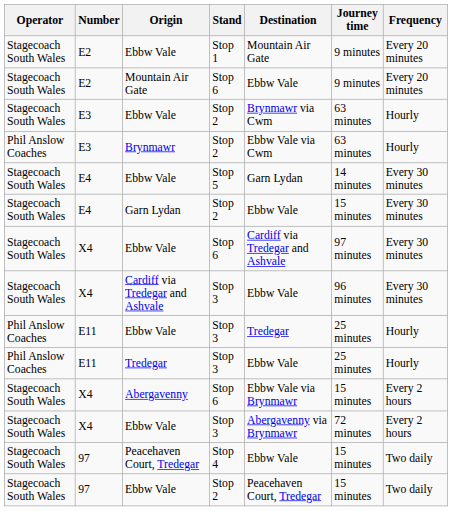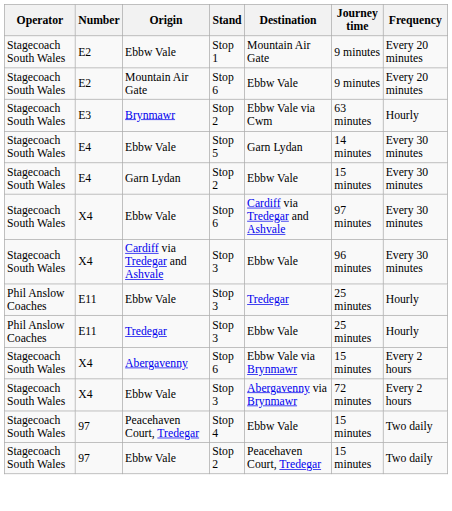 <table class="wikitable">
 <tr>
 <th>Operator</th>
 <th>Number</th>
 <th>Origin</th>
 <th>Stand</th>
 <th>Destination</th>
 <th>Journey time</th>
 <th>Frequency</th>
 </tr>
 <tr>
 <td>Stagecoach South Wales</td>
 <td>E2</td>
 <td>Ebbw Vale</td>
 <td>Stop 1</td>
 <td>Mountain Air Gate</td>
 <td>9 minutes</td>
 <td>Every 20 minutes</td>
 </tr>
 <tr>
 <td>Stagecoach South Wales</td>
 <td>E2</td>
 <td>Mountain Air Gate</td>
 <td>Stop 6</td>
 <td>Ebbw Vale</td>
 <td>9 minutes</td>
 <td>Every 20 minutes</td>
 </tr>
 <tr>
 <td>Stagecoach South Wales</td>
-<td>E3</td>
-<td>Ebbw Vale</td>
-<td>Stop 2</td>
-<td><a href='#'>Brynmawr</a> via Cwm</td>
-<td>63 minutes</td>
-<td>Hourly</td>
-</tr>
-<tr>
-<td>Phil Anslow Coaches</td>
 <td>E3</td>
 <td><a href='#'>Brynmawr</a></td>
 <td>Stop 2</td>
 <td>Ebbw Vale via Cwm</td>
 <td>63 minutes</td>
 <td>Hourly</td>
 </tr>
 <tr>
 <td>Stagecoach South Wales</td>
 <td>E4</td>
 <td>Ebbw Vale</td>
 <td>Stop 5</td>
 <td>Garn Lydan</td>
 <td>14 minutes</td>
 <td>Every 30 minutes</td>
 </tr>
 <tr>
 <td>Stagecoach South Wales</td>
 <td>E4</td>
 <td>Garn Lydan</td>
 <td>Stop 2</td>
 <td>Ebbw Vale</td>
 <td>15 minutes</td>
 <td>Every 30 minutes</td>
 </tr>
 <tr>
 <td>Stagecoach South Wales</td>
 <td>X4</td>
 <td>Ebbw Vale</td>
 <td>Stop 6</td>
 <td><a href='#'>Cardiff</a> via <a href='#'>Tredegar</a> and <a href='#'>Ashvale</a></td>
 <td>97 minutes</td>
 <td>Every 30 minutes</td>
 </tr>
 <tr>
 <td>Stagecoach South Wales</td>
 <td>X4</td>
 <td><a href='#'>Cardiff</a> via <a href='#'>Tredegar</a> and <a href='#'>Ashvale</a></td>
 <td>Stop 3</td>
 <td>Ebbw Vale</td>
 <td>96 minutes</td>
 <td>Every 30 minutes</td>
 </tr>
 <tr>
 <td>Phil Anslow Coaches</td>
 <td>E11</td>
 <td>Ebbw Vale</td>
 <td>Stop 3</td>
 <td><a href='#'>Tredegar</a></td>
 <td>25 minutes</td>
 <td>Hourly</td>
 </tr>
 <tr>
 <td>Phil Anslow Coaches</td>
 <td>E11</td>
 <td><a href='#'>Tredegar</a></td>
 <td>Stop 3</td>
 <td>Ebbw Vale</td>
 <td>25 minutes</td>
 <td>Hourly</td>
 </tr>
 <tr>
 <td>Stagecoach South Wales</td>
 <td>X4</td>
 <td><a href='#'>Abergavenny</a></td>
 <td>Stop 6</td>
 <td>Ebbw Vale via <a href='#'>Brynmawr</a></td>
 <td>15 minutes</td>
 <td>Every 2 hours</td>
 </tr>
 <tr>
 <td>Stagecoach South Wales</td>
 <td>X4</td>
 <td>Ebbw Vale</td>
 <td>Stop 3</td>
 <td><a href='#'>Abergavenny</a> via <a href='#'>Brynmawr</a></td>
 <td>72 minutes</td>
 <td>Every 2 hours</td>
 </tr>
 <tr>
 <td>Stagecoach South Wales</td>
 <td>97</td>
 <td>Peacehaven Court, <a href='#'>Tredegar</a></td>
 <td>Stop 4</td>
 <td>Ebbw Vale</td>
 <td>15 minutes</td>
 <td>Two daily</td>
 </tr>
 <tr>
 <td>Stagecoach South Wales</td>
 <td>97</td>
 <td>Ebbw Vale</td>
 <td>Stop 2</td>
 <td>Peacehaven Court, <a href='#'>Tredegar</a></td>
 <td>15 minutes</td>
 <td>Two daily</td>
 </tr>
 </table>
